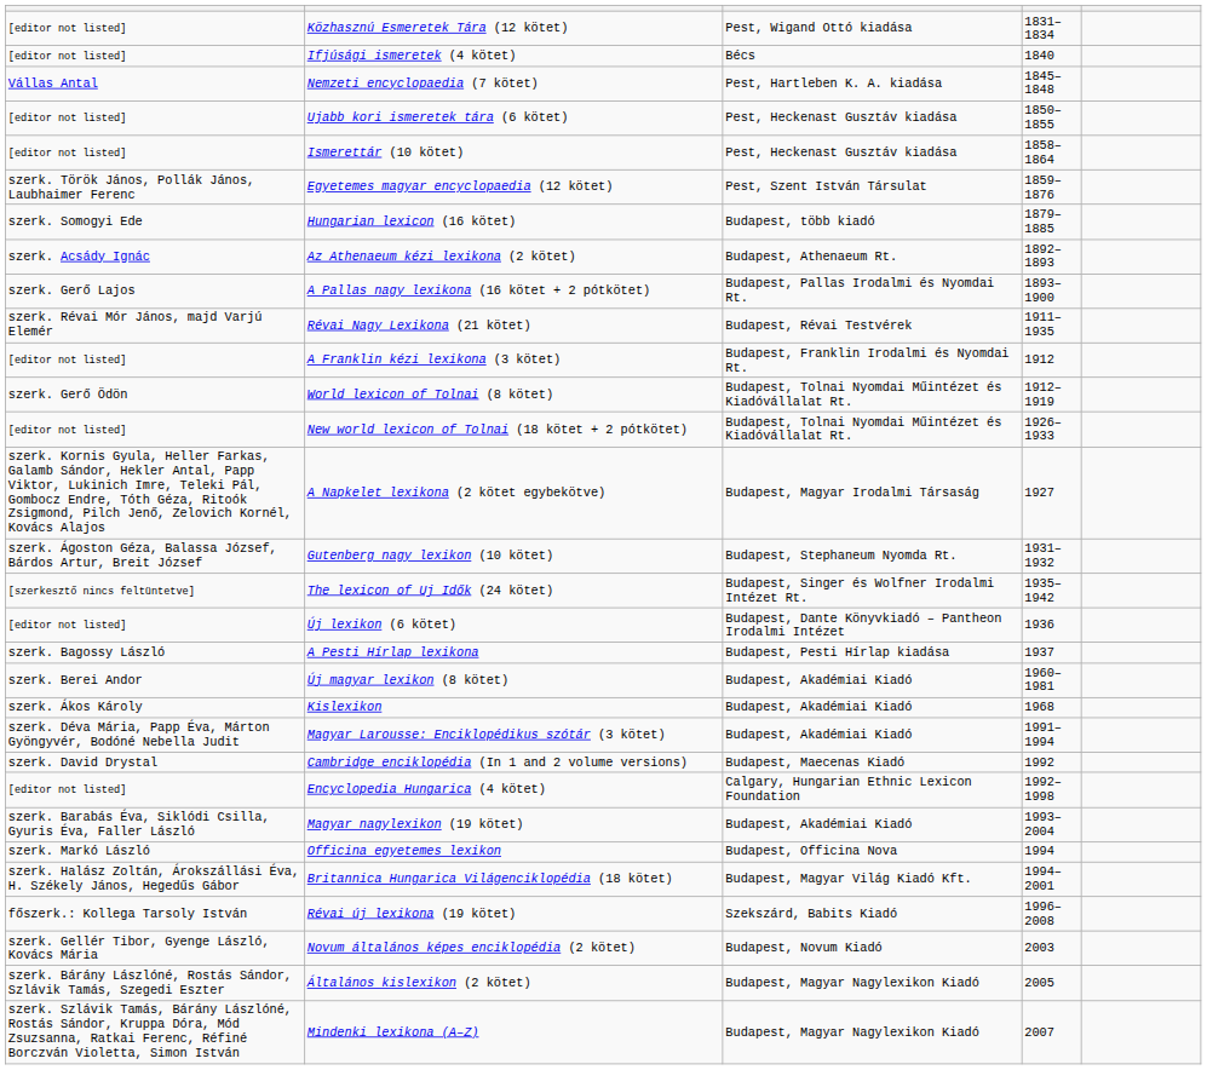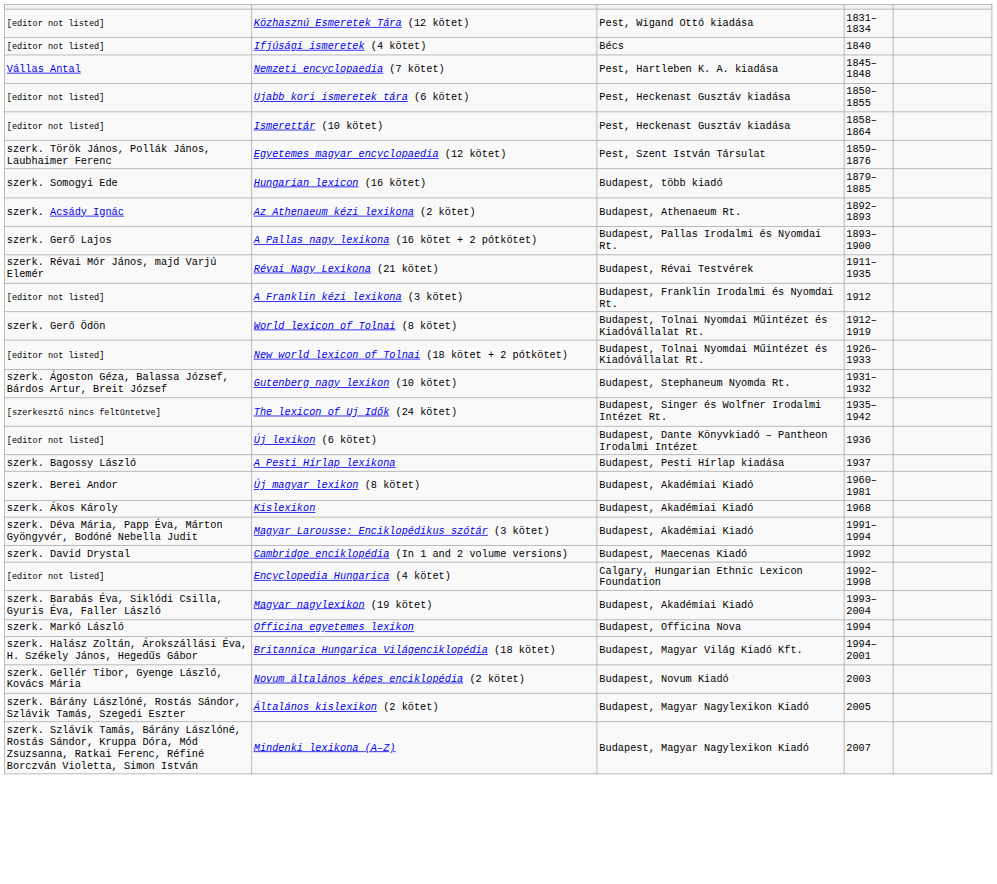 <table class="wikitable sortable">
 <tr>
 <th bgcolor="#DAA520" width="25%"></th>
 <th bgcolor="#DAA520" width="35%"></th>
 <th bgcolor="#DAA520" width="25%"></th>
 <th bgcolor="#DAA520" width="5%"></th>
 <th bgcolor="#DAA520" width="10%"></th>
 </tr>
 <tr>
 <td><small>[editor not listed]</small></td>
 <td><em><a href='#'>Közhasznú Esmeretek Tára</a></em> (12 kötet)</td>
 <td>Pest, Wigand Ottó kiadása</td>
 <td>1831–1834</td>
 <td></td>
 </tr>
 <tr>
 <td><small>[editor not listed]</small></td>
 <td><em><a href='#'>Ifjúsági ismeretek</a></em> (4 kötet)</td>
 <td>Bécs</td>
 <td>1840</td>
 <td></td>
 </tr>
 <tr>
 <td><a href='#'>Vállas Antal</a></td>
 <td><em><a href='#'>Nemzeti encyclopaedia</a></em> (7 kötet)</td>
 <td>Pest, Hartleben K. A. kiadása</td>
 <td>1845–1848</td>
 <td></td>
 </tr>
 <tr>
 <td><small>[editor not listed]</small></td>
 <td><em><a href='#'>Ujabb kori ismeretek tára</a></em> (6 kötet)</td>
 <td>Pest, Heckenast Gusztáv kiadása</td>
 <td>1850–1855</td>
 <td></td>
 </tr>
 <tr>
 <td><small>[editor not listed]</small></td>
 <td><em><a href='#'>Ismerettár</a></em> (10 kötet)</td>
 <td>Pest, Heckenast Gusztáv kiadása</td>
 <td>1858–1864</td>
 <td></td>
 </tr>
 <tr>
 <td>szerk. Török János, Pollák János, Laubhaimer Ferenc</td>
 <td><em><a href='#'>Egyetemes magyar encyclopaedia</a></em> (12 kötet)</td>
 <td>Pest, Szent István Társulat</td>
 <td>1859–1876</td>
 <td></td>
 </tr>
 <tr>
 <td>szerk. Somogyi Ede</td>
 <td><em><a href='#'>Hungarian lexicon</a></em> (16 kötet)</td>
 <td>Budapest, több kiadó</td>
 <td>1879–1885</td>
 <td></td>
 </tr>
 <tr>
 <td>szerk. <a href='#'>Acsády Ignác</a></td>
 <td><em><a href='#'>Az Athenaeum kézi lexikona</a></em> (2 kötet)</td>
 <td>Budapest, Athenaeum Rt.</td>
 <td>1892–1893</td>
 <td></td>
 </tr>
 <tr>
 <td>szerk. Gerő Lajos</td>
 <td><em><a href='#'>A Pallas nagy lexikona</a></em> (16 kötet + 2 pótkötet)</td>
 <td>Budapest, Pallas Irodalmi és Nyomdai Rt.</td>
 <td>1893–1900</td>
 <td></td>
 </tr>
 <tr>
 <td>szerk. Révai Mór János, majd Varjú Elemér</td>
 <td><em><a href='#'>Révai Nagy Lexikona</a></em> (21 kötet)</td>
 <td>Budapest, Révai Testvérek</td>
 <td>1911–1935</td>
 <td></td>
 </tr>
 <tr>
 <td><small>[editor not listed]</small></td>
 <td><em><a href='#'>A Franklin kézi lexikona</a></em> (3 kötet)</td>
 <td>Budapest, Franklin Irodalmi és Nyomdai Rt.</td>
 <td>1912</td>
 <td></td>
 </tr>
 <tr>
 <td>szerk. Gerő Ödön</td>
 <td><em><a href='#'>World lexicon of Tolnai</a></em> (8 kötet)</td>
 <td>Budapest, Tolnai Nyomdai Műintézet és Kiadóvállalat Rt.</td>
 <td>1912–1919</td>
 <td></td>
 </tr>
 <tr>
 <td><small>[editor not listed]</small></td>
 <td><em><a href='#'>New world lexicon of Tolnai</a></em> (18 kötet + 2 pótkötet)</td>
 <td>Budapest, Tolnai Nyomdai Műintézet és Kiadóvállalat Rt.</td>
 <td>1926–1933</td>
 <td></td>
 </tr>
 <tr>
-<td>szerk. Kornis Gyula, Heller Farkas, Galamb Sándor, Hekler Antal, Papp Viktor, Lukinich Imre,  Teleki Pál, Gombocz Endre, Tóth Géza, Ritoók Zsigmond, Pilch Jenő, Zelovich Kornél, Kovács Alajos</td>
-<td><em><a href='#'>A Napkelet lexikona</a></em> (2 kötet egybekötve)</td>
-<td>Budapest, Magyar Irodalmi Társaság</td>
-<td>1927</td>
-<td></td>
-</tr>
-<tr>
 <td>szerk. Ágoston Géza, Balassa József, Bárdos Artur, Breit József</td>
 <td><em><a href='#'>Gutenberg nagy lexikon</a></em> (10 kötet)</td>
 <td>Budapest, Stephaneum Nyomda Rt.</td>
 <td>1931–1932</td>
 <td></td>
 </tr>
 <tr>
 <td><small>[szerkesztő nincs feltüntetve]</small></td>
 <td><em><a href='#'>The lexicon of Uj Idők</a></em> (24 kötet)</td>
 <td>Budapest, Singer és Wolfner Irodalmi Intézet Rt.</td>
 <td>1935–1942</td>
 <td></td>
 </tr>
 <tr>
 <td><small>[editor not listed]</small></td>
 <td><em><a href='#'>Új lexikon</a></em> (6 kötet)</td>
 <td>Budapest, Dante Könyvkiadó – Pantheon Irodalmi Intézet</td>
 <td>1936</td>
 <td></td>
 </tr>
 <tr>
 <td>szerk. Bagossy László</td>
 <td><em><a href='#'>A Pesti Hírlap lexikona</a></em></td>
 <td>Budapest, Pesti Hírlap kiadása</td>
 <td>1937</td>
 <td></td>
 </tr>
 <tr>
 <td>szerk. Berei Andor</td>
 <td><em><a href='#'>Új magyar lexikon</a></em> (8 kötet)</td>
 <td>Budapest, Akadémiai Kiadó</td>
 <td>1960–1981</td>
 <td></td>
 </tr>
 <tr>
 <td>szerk. Ákos Károly</td>
 <td><em><a href='#'>Kislexikon</a></em></td>
 <td>Budapest, Akadémiai Kiadó</td>
 <td>1968</td>
 <td></td>
 </tr>
 <tr>
 <td>szerk. Déva Mária, Papp Éva, Márton Gyöngyvér, Bodóné Nebella Judit</td>
 <td><em><a href='#'>Magyar Larousse: Enciklopédikus szótár</a></em> (3 kötet)</td>
 <td>Budapest, Akadémiai Kiadó</td>
 <td>1991–1994</td>
 <td></td>
 </tr>
 <tr>
 <td>szerk. David Drystal</td>
 <td><em><a href='#'>Cambridge enciklopédia</a></em> (In 1 and 2 volume versions)</td>
 <td>Budapest, Maecenas Kiadó</td>
 <td>1992</td>
 <td></td>
 </tr>
 <tr>
 <td><small>[editor not listed]</small></td>
 <td><em><a href='#'>Encyclopedia Hungarica</a></em> (4 kötet)</td>
 <td>Calgary, Hungarian Ethnic Lexicon Foundation</td>
 <td>1992–1998</td>
 <td></td>
 </tr>
 <tr>
 <td>szerk. Barabás Éva, Siklódi Csilla, Gyuris Éva, Faller László</td>
 <td><em><a href='#'>Magyar nagylexikon</a></em> (19 kötet)</td>
 <td>Budapest, Akadémiai Kiadó</td>
 <td>1993–2004</td>
 <td></td>
 </tr>
 <tr>
 <td>szerk. Markó László</td>
 <td><em><a href='#'>Officina egyetemes lexikon</a></em></td>
 <td>Budapest, Officina Nova</td>
 <td>1994</td>
 <td></td>
 </tr>
 <tr>
 <td>szerk.  Halász Zoltán, Árokszállási Éva, H. Székely János, Hegedűs Gábor</td>
 <td><em><a href='#'>Britannica Hungarica Világenciklopédia</a></em> (18 kötet)</td>
 <td>Budapest, Magyar Világ Kiadó Kft.</td>
 <td>1994–2001</td>
 <td></td>
 </tr>
 <tr>
-<td>főszerk.: Kollega Tarsoly István</td>
-<td><em><a href='#'>Révai új lexikona</a></em> (19 kötet)</td>
-<td>Szekszárd, Babits Kiadó</td>
-<td>1996–2008</td>
-<td></td>
-</tr>
-<tr>
 <td>szerk. Gellér Tibor, Gyenge László, Kovács Mária</td>
 <td><em><a href='#'>Novum általános képes enciklopédia</a></em> (2 kötet)</td>
 <td>Budapest, Novum Kiadó</td>
 <td>2003</td>
 <td></td>
 </tr>
 <tr>
 <td>szerk.  Bárány Lászlóné, Rostás Sándor, Szlávik Tamás, Szegedi Eszter</td>
 <td><em><a href='#'>Általános kislexikon</a></em> (2 kötet)</td>
 <td>Budapest, Magyar Nagylexikon Kiadó</td>
 <td>2005</td>
 <td></td>
 </tr>
 <tr>
 <td>szerk.  Szlávik Tamás, Bárány Lászlóné, Rostás Sándor, Kruppa Dóra, Mód Zsuzsanna, Ratkai Ferenc, Réfiné Borczván Violetta, Simon István</td>
 <td><em><a href='#'>Mindenki lexikona (A–Z)</a></em></td>
 <td>Budapest, Magyar Nagylexikon Kiadó</td>
 <td>2007</td>
 <td></td>
 </tr>
 </table>
